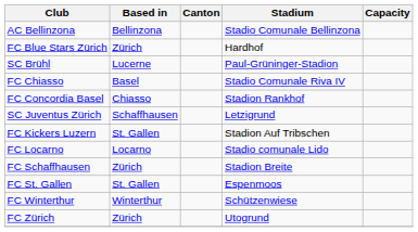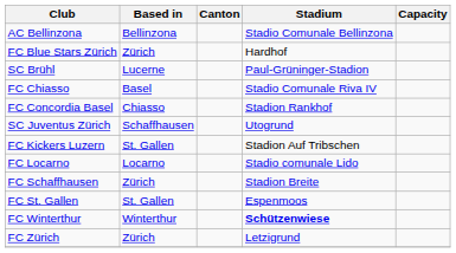 <table class="wikitable">
 <tr>
 <th>Club</th>
 <th>Based in</th>
 <th>Canton</th>
 <th>Stadium</th>
 <th>Capacity</th>
 </tr>
 <tr>
 <td><a href='#'>AC Bellinzona</a></td>
 <td><a href='#'>Bellinzona</a></td>
 <td></td>
 <td><a href='#'>Stadio Comunale Bellinzona</a></td>
 <td></td>
 </tr>
 <tr>
 <td><a href='#'>FC Blue Stars Zürich</a></td>
 <td><a href='#'>Zürich</a></td>
 <td></td>
 <td>Hardhof</td>
 <td></td>
 </tr>
 <tr>
 <td><a href='#'>SC Brühl</a></td>
 <td><a href='#'>Lucerne</a></td>
 <td></td>
 <td><a href='#'>Paul-Grüninger-Stadion</a></td>
 <td></td>
 </tr>
 <tr>
 <td><a href='#'>FC Chiasso</a></td>
 <td><a href='#'>Basel</a></td>
 <td></td>
 <td><a href='#'>Stadio Comunale Riva IV</a></td>
 <td></td>
 </tr>
 <tr>
 <td><a href='#'>FC Concordia Basel</a></td>
 <td><a href='#'>Chiasso</a></td>
 <td></td>
 <td><a href='#'>Stadion Rankhof</a></td>
 <td></td>
 </tr>
 <tr>
 <td><a href='#'>SC Juventus Zürich</a></td>
 <td><a href='#'>Schaffhausen</a></td>
 <td></td>
-<td><a href='#'>Letzigrund</a></td>
+<td><a href='#'>Utogrund</a></td>
 <td></td>
 </tr>
 <tr>
 <td><a href='#'>FC Kickers Luzern</a></td>
 <td><a href='#'>St. Gallen</a></td>
 <td></td>
 <td>Stadion Auf Tribschen</td>
 <td></td>
 </tr>
 <tr>
 <td><a href='#'>FC Locarno</a></td>
 <td><a href='#'>Locarno</a></td>
 <td></td>
 <td><a href='#'>Stadio comunale Lido</a></td>
 <td></td>
 </tr>
 <tr>
 <td><a href='#'>FC Schaffhausen</a></td>
 <td><a href='#'>Zürich</a></td>
 <td></td>
 <td><a href='#'>Stadion Breite</a></td>
 <td></td>
 </tr>
 <tr>
 <td><a href='#'>FC St. Gallen</a></td>
 <td><a href='#'>St. Gallen</a></td>
 <td></td>
 <td><a href='#'>Espenmoos</a></td>
 <td></td>
 </tr>
 <tr>
 <td><a href='#'>FC Winterthur</a></td>
 <td><a href='#'>Winterthur</a></td>
 <td></td>
-<td><a href='#'>Schützenwiese</a></td>
+<td><strong><a href='#'>Schützenwiese</a></strong></td>
 <td></td>
 </tr>
 <tr>
 <td><a href='#'>FC Zürich</a></td>
 <td><a href='#'>Zürich</a></td>
 <td></td>
-<td><a href='#'>Utogrund</a></td>
+<td><a href='#'>Letzigrund</a></td>
 <td></td>
 </tr>
 <tr>
 </tr>
 </table>
